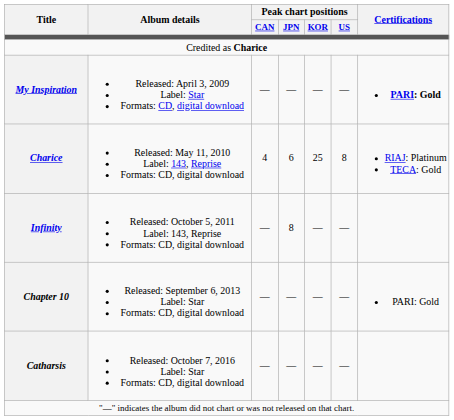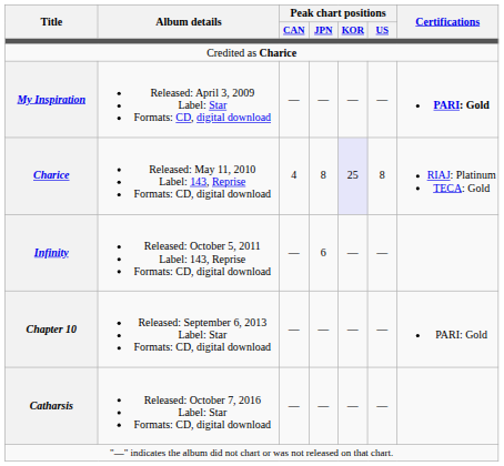 <table class="wikitable plainrowheaders" style="text-align:center;">
 <tr>
 <th scope="col" rowspan="2" style="width:8em;">Title</th>
 <th scope="col" rowspan="2" style="width:16em;">Album details</th>
 <th scope="col" colspan="4">Peak chart positions</th>
 <th scope="col" rowspan="2"><a href='#'>Certifications</a></th>
 </tr>
 <tr>
 <th scope="col" style="width:2.5em;font-size:90%;"><a href='#'>CAN</a><br></th>
 <th scope="col" style="width:2.5em;font-size:90%;"><a href='#'>JPN</a><br></th>
 <th scope="col" style="width:2.5em;font-size:90%;"><a href='#'>KOR</a><br></th>
 <th scope="col" style="width:2.5em;font-size:90%;"><a href='#'>US</a><br></th>
 </tr>
 <tr>
 <td colspan="7" style="background:#555;"></td>
 </tr>
 <tr>
 <td colspan=7>Credited as <strong>Charice</strong></td>
 </tr>
 <tr>
 <th scope="row"><em><a href='#'>My Inspiration</a></em></th>
 <td><br><ul><li>Released: April 3, 2009</li><li>Label: <a href='#'>Star</a></li><li>Formats: <a href='#'>CD</a>, <a href='#'>digital download</a></li></ul></td>
 <td>—</td>
 <td>—</td>
 <td>—</td>
 <td>—</td>
 <td><strong><br><ul><li><a href='#'>PARI</a>: Gold</li></ul></strong></td>
 </tr>
 <tr>
 <th scope="row"><em><a href='#'>Charice</a></em></th>
 <td><br><ul><li>Released: May 11, 2010</li><li>Label: <a href='#'>143</a>, <a href='#'>Reprise</a></li><li>Formats: CD, digital download</li></ul></td>
 <td>4</td>
-<td>6</td>
-<td>25</td>
+<td>8</td>
+<td style="background: lavender;">25</td>
 <td>8</td>
 <td><br><ul><li><a href='#'>RIAJ</a>: Platinum</li><li><a href='#'>TECA</a>: Gold</li></ul></td>
 </tr>
 <tr>
 <th scope="row"><em><a href='#'>Infinity</a></em></th>
 <td><br><ul><li>Released: October 5, 2011</li><li>Label: 143, Reprise</li><li>Formats: CD, digital download</li></ul></td>
 <td>—</td>
-<td>8</td>
+<td>6</td>
 <td>—</td>
 <td>—</td>
 <td></td>
 </tr>
 <tr>
 <th scope="row"><em>Chapter 10</em></th>
 <td><br><ul><li>Released: September 6, 2013</li><li>Label: Star</li><li>Formats: CD, digital download</li></ul></td>
 <td>—</td>
 <td>—</td>
 <td>—</td>
 <td>—</td>
 <td><br><ul><li>PARI: Gold</li></ul></td>
 </tr>
 <tr>
 <th scope="row"><em>Catharsis</em></th>
 <td><br><ul><li>Released: October 7, 2016</li><li>Label: Star</li><li>Formats: CD, digital download</li></ul></td>
 <td>—</td>
 <td>—</td>
 <td>—</td>
 <td>—</td>
 <td></td>
 </tr>
 <tr>
 <td colspan="8" style="font-size:90%; text-align:center;">"—" indicates the album did not chart or was not released on that chart.</td>
 </tr>
 </table>
